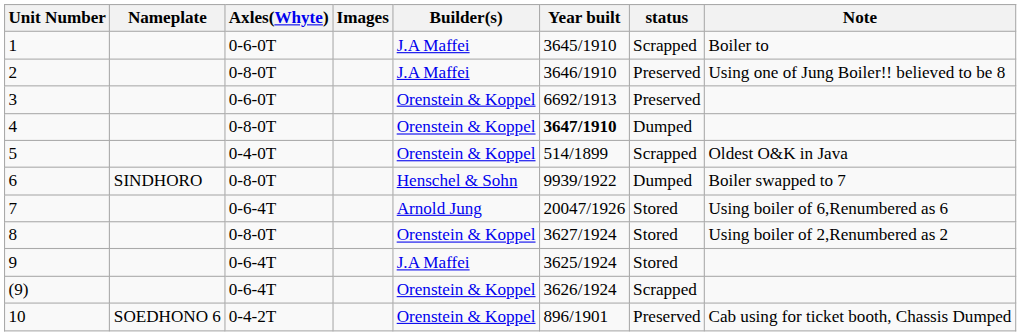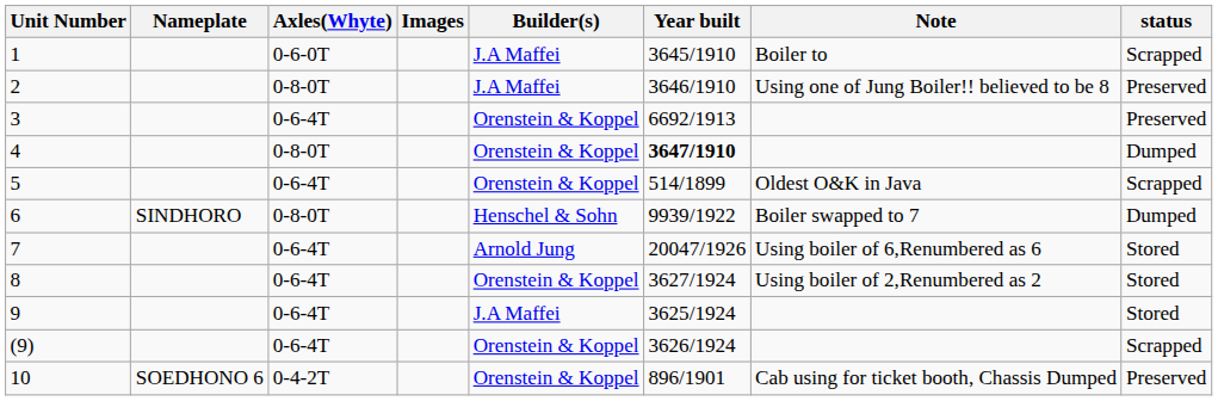 <table class="wikitable">
 <tr>
 <th>Unit Number</th>
 <th>Nameplate</th>
 <th>Axles(<a href='#'>Whyte</a>)</th>
 <th>Images</th>
 <th>Builder(s)</th>
 <th>Year built</th>
+<th>Note</th>
 <th>status</th>
-<th>Note</th>
 </tr>
 <tr>
 <td>1</td>
 <td></td>
 <td>0-6-0T</td>
 <td></td>
 <td> <a href='#'>J.A Maffei</a></td>
 <td>3645/1910</td>
+<td>Boiler to</td>
 <td>Scrapped</td>
-<td>Boiler to</td>
 </tr>
 <tr>
 <td>2</td>
 <td></td>
 <td>0-8-0T</td>
 <td><br></td>
 <td> <a href='#'>J.A Maffei</a></td>
 <td>3646/1910</td>
+<td>Using one of Jung Boiler!! believed to be 8</td>
 <td>Preserved</td>
-<td>Using one of Jung Boiler!! believed to be 8</td>
 </tr>
 <tr>
 <td>3</td>
 <td></td>
-<td>0-6-0T</td>
+<td>0-6-4T</td>
 <td><br></td>
 <td> <a href='#'>Orenstein & Koppel</a></td>
 <td>6692/1913</td>
+<td></td>
 <td>Preserved</td>
-<td></td>
 </tr>
 <tr>
 <td>4</td>
 <td></td>
 <td>0-8-0T</td>
 <td></td>
 <td> <a href='#'>Orenstein & Koppel</a></td>
 <td><strong>3647/1910</strong></td>
+<td></td>
 <td>Dumped</td>
-<td></td>
 </tr>
 <tr>
 <td>5</td>
 <td></td>
-<td>0-4-0T</td>
+<td>0-6-4T</td>
 <td></td>
 <td> <a href='#'>Orenstein & Koppel</a></td>
 <td>514/1899</td>
+<td>Oldest O&K in Java</td>
 <td>Scrapped</td>
-<td>Oldest O&K in Java</td>
 </tr>
 <tr>
 <td>6</td>
 <td>SINDHORO</td>
 <td>0-8-0T</td>
 <td></td>
 <td> <a href='#'>Henschel & Sohn</a></td>
 <td>9939/1922</td>
+<td>Boiler swapped to 7</td>
 <td>Dumped</td>
-<td>Boiler swapped to 7</td>
 </tr>
 <tr>
 <td>7</td>
 <td></td>
 <td>0-6-4T</td>
 <td></td>
 <td> <a href='#'>Arnold Jung</a></td>
 <td>20047/1926</td>
+<td>Using boiler of 6,Renumbered as 6</td>
 <td>Stored</td>
-<td>Using boiler of 6,Renumbered as 6</td>
 </tr>
 <tr>
 <td>8</td>
 <td></td>
-<td>0-8-0T</td>
+<td>0-6-4T</td>
 <td></td>
 <td> <a href='#'>Orenstein & Koppel</a></td>
 <td>3627/1924</td>
+<td>Using boiler of 2,Renumbered as 2</td>
 <td>Stored</td>
-<td>Using boiler of 2,Renumbered as 2</td>
 </tr>
 <tr>
 <td>9</td>
 <td></td>
 <td>0-6-4T</td>
 <td><br></td>
 <td> <a href='#'>J.A Maffei</a></td>
 <td>3625/1924</td>
+<td></td>
 <td>Stored</td>
-<td></td>
 </tr>
 <tr>
 <td>(9)</td>
 <td></td>
 <td>0-6-4T</td>
 <td></td>
 <td> <a href='#'>Orenstein & Koppel</a></td>
 <td>3626/1924</td>
+<td></td>
 <td>Scrapped</td>
-<td></td>
 </tr>
 <tr>
 <td>10</td>
 <td>SOEDHONO 6</td>
 <td>0-4-2T</td>
 <td></td>
 <td> <a href='#'>Orenstein & Koppel</a></td>
 <td>896/1901</td>
+<td>Cab using for ticket booth, Chassis Dumped</td>
 <td>Preserved</td>
-<td>Cab using for ticket booth, Chassis Dumped</td>
 </tr>
 </table>
